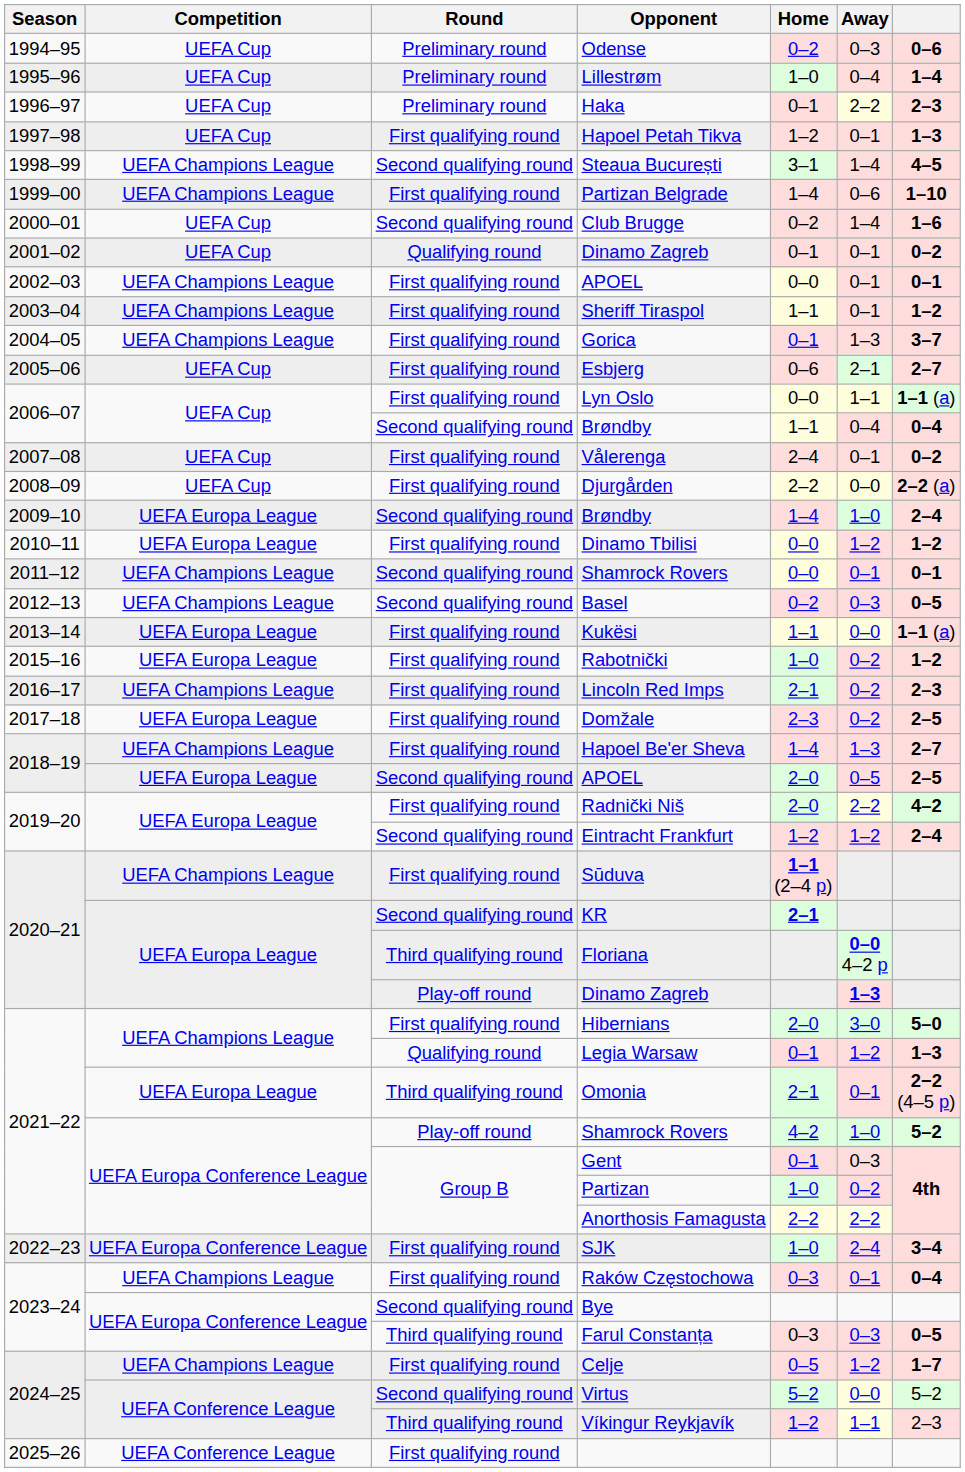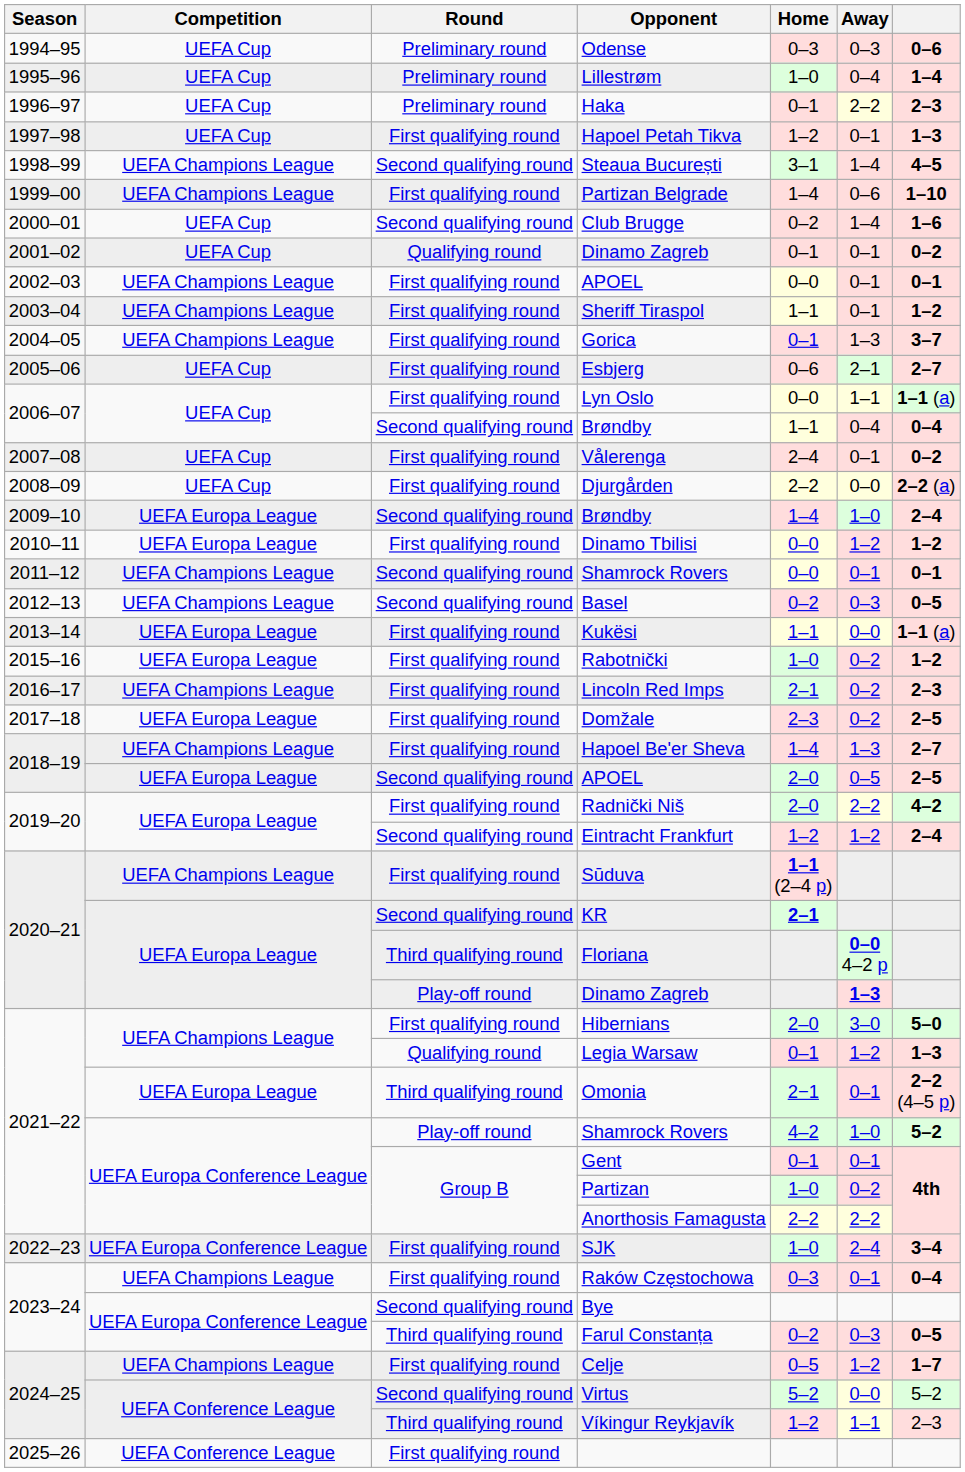 <table class="wikitable collapsible collapsed">
 <tr>
 <th>Season</th>
 <th>Competition</th>
 <th>Round</th>
 <th>Opponent</th>
 <th>Home</th>
 <th>Away</th>
 <th></th>
 </tr>
 <tr align=center>
 <td>1994–95</td>
 <td><a href='#'>UEFA Cup</a></td>
 <td><a href='#'>Preliminary round</a></td>
 <td align=left> <a href='#'>Odense</a></td>
-<td bgcolor=#ffdddd><a href='#'>0–2</a></td>
+<td bgcolor=#ffdddd>0–3</td>
 <td bgcolor=#ffdddd>0–3</td>
 <td bgcolor=#ffdddd><strong>0–6</strong></td>
 </tr>
 <tr bgcolor=#EEEEEE align=center>
 <td>1995–96</td>
 <td><a href='#'>UEFA Cup</a></td>
 <td><a href='#'>Preliminary round</a></td>
 <td align=left> <a href='#'>Lillestrøm</a></td>
 <td bgcolor=#ddffdd>1–0</td>
 <td bgcolor=#ffdddd>0–4</td>
 <td bgcolor=#ffdddd><strong>1–4</strong></td>
 </tr>
 <tr align=center>
 <td>1996–97</td>
 <td><a href='#'>UEFA Cup</a></td>
 <td><a href='#'>Preliminary round</a></td>
 <td align=left> <a href='#'>Haka</a></td>
 <td bgcolor=#ffdddd>0–1</td>
 <td bgcolor=#ffffdd>2–2</td>
 <td bgcolor=#ffdddd><strong>2–3</strong></td>
 </tr>
 <tr bgcolor=#EEEEEE align=center>
 <td>1997–98</td>
 <td><a href='#'>UEFA Cup</a></td>
 <td><a href='#'>First qualifying round</a></td>
 <td align=left> <a href='#'>Hapoel Petah Tikva</a></td>
 <td bgcolor=#ffdddd>1–2</td>
 <td bgcolor=#ffdddd>0–1</td>
 <td bgcolor=#ffdddd><strong>1–3</strong></td>
 </tr>
 <tr align=center>
 <td>1998–99</td>
 <td><a href='#'>UEFA Champions League</a></td>
 <td><a href='#'>Second qualifying round</a></td>
 <td align=left> <a href='#'>Steaua București</a></td>
 <td bgcolor=#ddffdd>3–1</td>
 <td bgcolor=#ffdddd>1–4</td>
 <td bgcolor=#ffdddd><strong>4–5</strong></td>
 </tr>
 <tr bgcolor=#EEEEEE align=center>
 <td>1999–00</td>
 <td><a href='#'>UEFA Champions League</a></td>
 <td><a href='#'>First qualifying round</a></td>
 <td align=left> <a href='#'>Partizan Belgrade</a></td>
 <td bgcolor=#ffdddd>1–4</td>
 <td bgcolor=#ffdddd>0–6</td>
 <td bgcolor=#ffdddd><strong>1–10</strong></td>
 </tr>
 <tr align=center>
 <td>2000–01</td>
 <td><a href='#'>UEFA Cup</a></td>
 <td><a href='#'>Second qualifying round</a></td>
 <td align=left> <a href='#'>Club Brugge</a></td>
 <td bgcolor=#ffdddd>0–2</td>
 <td bgcolor=#ffdddd>1–4</td>
 <td bgcolor=#ffdddd><strong>1–6</strong></td>
 </tr>
 <tr bgcolor=#EEEEEE align=center>
 <td>2001–02</td>
 <td><a href='#'>UEFA Cup</a></td>
 <td><a href='#'>Qualifying round</a></td>
 <td align=left> <a href='#'>Dinamo Zagreb</a></td>
 <td bgcolor=#ffdddd>0–1</td>
 <td bgcolor=#ffdddd>0–1</td>
 <td bgcolor=#ffdddd><strong>0–2</strong></td>
 </tr>
 <tr align=center>
 <td>2002–03</td>
 <td><a href='#'>UEFA Champions League</a></td>
 <td><a href='#'>First qualifying round</a></td>
 <td align=left> <a href='#'>APOEL</a></td>
 <td bgcolor=#ffffdd>0–0</td>
 <td bgcolor=#ffdddd>0–1</td>
 <td bgcolor=#ffdddd><strong>0–1</strong></td>
 </tr>
 <tr bgcolor=#EEEEEE align=center>
 <td>2003–04</td>
 <td><a href='#'>UEFA Champions League</a></td>
 <td><a href='#'>First qualifying round</a></td>
 <td align=left> <a href='#'>Sheriff Tiraspol</a></td>
 <td bgcolor=#ffffdd>1–1</td>
 <td bgcolor=#ffdddd>0–1</td>
 <td bgcolor=#ffdddd><strong>1–2</strong></td>
 </tr>
 <tr align=center>
 <td>2004–05</td>
 <td><a href='#'>UEFA Champions League</a></td>
 <td><a href='#'>First qualifying round</a></td>
 <td align=left> <a href='#'>Gorica</a></td>
 <td bgcolor=#ffdddd><a href='#'>0–1</a></td>
 <td bgcolor=#ffdddd>1–3</td>
 <td bgcolor=#ffdddd><strong>3–7</strong></td>
 </tr>
 <tr bgcolor=#EEEEEE align=center>
 <td>2005–06</td>
 <td><a href='#'>UEFA Cup</a></td>
 <td><a href='#'>First qualifying round</a></td>
 <td align=left> <a href='#'>Esbjerg</a></td>
 <td bgcolor=#ffdddd>0–6</td>
 <td bgcolor=#ddffdd>2–1</td>
 <td bgcolor=#ffdddd><strong>2–7</strong></td>
 </tr>
 <tr align=center>
 <td rowspan=2>2006–07</td>
 <td rowspan=2><a href='#'>UEFA Cup</a></td>
 <td><a href='#'>First qualifying round</a></td>
 <td align=left> <a href='#'>Lyn Oslo</a></td>
 <td bgcolor=#ffffdd>0–0</td>
 <td bgcolor=#ffffdd>1–1</td>
 <td bgcolor=#ddffdd><strong>1–1</strong> (<a href='#'>a</a>)</td>
 </tr>
 <tr align=center>
 <td><a href='#'>Second qualifying round</a></td>
 <td align=left> <a href='#'>Brøndby</a></td>
 <td bgcolor=#ffffdd>1–1</td>
 <td bgcolor=#ffdddd>0–4</td>
 <td bgcolor=#ffdddd><strong>0–4</strong></td>
 </tr>
 <tr bgcolor=#EEEEEE align=center>
 <td>2007–08</td>
 <td><a href='#'>UEFA Cup</a></td>
 <td><a href='#'>First qualifying round</a></td>
 <td align=left> <a href='#'>Vålerenga</a></td>
 <td bgcolor=#ffdddd>2–4</td>
 <td bgcolor=#ffdddd>0–1</td>
 <td bgcolor=#ffdddd><strong>0–2</strong></td>
 </tr>
 <tr align=center>
 <td>2008–09</td>
 <td><a href='#'>UEFA Cup</a></td>
 <td><a href='#'>First qualifying round</a></td>
 <td align=left> <a href='#'>Djurgården</a></td>
 <td bgcolor=#ffffdd>2–2</td>
 <td bgcolor=#ffffdd>0–0</td>
 <td bgcolor=#ffdddd><strong>2–2</strong> (<a href='#'>a</a>)</td>
 </tr>
 <tr bgcolor=#EEEEEE align=center>
 <td>2009–10</td>
 <td><a href='#'>UEFA Europa League</a></td>
 <td><a href='#'>Second qualifying round</a></td>
 <td align=left> <a href='#'>Brøndby</a></td>
 <td bgcolor=#ffdddd><a href='#'>1–4</a></td>
 <td bgcolor=#ddffdd><a href='#'>1–0</a></td>
 <td bgcolor=#ffdddd><strong>2–4</strong></td>
 </tr>
 <tr align=center>
 <td>2010–11</td>
 <td><a href='#'>UEFA Europa League</a></td>
 <td><a href='#'>First qualifying round</a></td>
 <td align=left> <a href='#'>Dinamo Tbilisi</a></td>
 <td bgcolor=#ffffdd><a href='#'>0–0</a></td>
 <td bgcolor=#ffdddd><a href='#'>1–2</a></td>
 <td bgcolor=#ffdddd><strong>1–2</strong></td>
 </tr>
 <tr bgcolor=#EEEEEE align=center>
 <td>2011–12</td>
 <td><a href='#'>UEFA Champions League</a></td>
 <td><a href='#'>Second qualifying round</a></td>
 <td align=left> <a href='#'>Shamrock Rovers</a></td>
 <td bgcolor=#ffffdd><a href='#'>0–0</a></td>
 <td bgcolor=#ffdddd><a href='#'>0–1</a></td>
 <td bgcolor=#ffdddd><strong>0–1</strong></td>
 </tr>
 <tr align=center>
 <td>2012–13</td>
 <td><a href='#'>UEFA Champions League</a></td>
 <td><a href='#'>Second qualifying round</a></td>
 <td align=left> <a href='#'>Basel</a></td>
 <td bgcolor=#ffdddd><a href='#'>0–2</a></td>
 <td bgcolor=#ffdddd><a href='#'>0–3</a></td>
 <td bgcolor=#ffdddd><strong>0–5</strong></td>
 </tr>
 <tr bgcolor=#EEEEEE align=center>
 <td>2013–14</td>
 <td><a href='#'>UEFA Europa League</a></td>
 <td><a href='#'>First qualifying round</a></td>
 <td align=left> <a href='#'>Kukësi</a></td>
 <td bgcolor=#ffffdd><a href='#'>1–1</a></td>
 <td bgcolor=#ffffdd><a href='#'>0–0</a></td>
 <td bgcolor=#ffdddd><strong>1–1</strong> (<a href='#'>a</a>)</td>
 </tr>
 <tr align=center>
 <td>2015–16</td>
 <td><a href='#'>UEFA Europa League</a></td>
 <td><a href='#'>First qualifying round</a></td>
 <td align=left> <a href='#'>Rabotnički</a></td>
 <td bgcolor=#ddffdd><a href='#'>1–0</a></td>
 <td bgcolor=#ffdddd><a href='#'>0–2</a></td>
 <td bgcolor=#ffdddd><strong>1–2</strong></td>
 </tr>
 <tr bgcolor=#EEEEEE align=center>
 <td>2016–17</td>
 <td><a href='#'>UEFA Champions League</a></td>
 <td><a href='#'>First qualifying round</a></td>
 <td align=left> <a href='#'>Lincoln Red Imps</a></td>
 <td bgcolor=#ddffdd><a href='#'>2–1</a></td>
 <td bgcolor=#ffdddd><a href='#'>0–2</a></td>
 <td bgcolor=#ffdddd><strong>2–3</strong></td>
 </tr>
 <tr align=center>
 <td>2017–18</td>
 <td><a href='#'>UEFA Europa League</a></td>
 <td><a href='#'>First qualifying round</a></td>
 <td align=left> <a href='#'>Domžale</a></td>
 <td bgcolor=#ffdddd><a href='#'>2–3</a></td>
 <td bgcolor=#ffdddd><a href='#'>0–2</a></td>
 <td bgcolor=#ffdddd><strong>2–5</strong></td>
 </tr>
 <tr bgcolor=#EEEEEE align=center>
 <td rowspan=2>2018–19</td>
 <td><a href='#'>UEFA Champions League</a></td>
 <td><a href='#'>First qualifying round</a></td>
 <td align=left> <a href='#'>Hapoel Be'er Sheva</a></td>
 <td bgcolor=#ffdddd><a href='#'>1–4</a></td>
 <td bgcolor=#ffdddd><a href='#'>1–3</a></td>
 <td bgcolor=#ffdddd><strong>2–7</strong></td>
 </tr>
 <tr bgcolor=#EEEEEE align=center>
 <td><a href='#'>UEFA Europa League</a></td>
 <td><a href='#'>Second qualifying round</a></td>
 <td align=left> <a href='#'>APOEL</a></td>
 <td bgcolor=#ddffdd><a href='#'>2–0</a></td>
 <td bgcolor=#ffdddd><a href='#'>0–5</a></td>
 <td bgcolor=#ffdddd><strong>2–5</strong></td>
 </tr>
 <tr align=center>
 <td rowspan=2>2019–20</td>
 <td rowspan=2><a href='#'>UEFA Europa League</a></td>
 <td><a href='#'>First qualifying round</a></td>
 <td align=left> <a href='#'>Radnički Niš</a></td>
 <td bgcolor=#ddffdd><a href='#'>2–0</a></td>
 <td bgcolor=#ffffdd><a href='#'>2–2</a></td>
 <td bgcolor=#ddffdd><strong>4–2</strong></td>
 </tr>
 <tr align=center>
 <td><a href='#'>Second qualifying round</a></td>
 <td align=left> <a href='#'>Eintracht Frankfurt</a></td>
 <td bgcolor=#ffdddd><a href='#'>1–2</a></td>
 <td bgcolor=#ffdddd><a href='#'>1–2</a></td>
 <td bgcolor=#ffdddd><strong>2–4</strong></td>
 </tr>
 <tr bgcolor=#EEEEEE align=center>
 <td rowspan=4>2020–21</td>
 <td><a href='#'>UEFA Champions League</a></td>
 <td><a href='#'>First qualifying round</a></td>
 <td align=left> <a href='#'>Sūduva</a></td>
 <td bgcolor=#ffdddd><strong><a href='#'>1–1</a> </strong><br>(2–4 <a href='#'>p</a>)</td>
 <td></td>
 <td></td>
 </tr>
 <tr bgcolor=#EEEEEE align=center>
 <td rowspan=3><a href='#'>UEFA Europa League</a></td>
 <td><a href='#'>Second qualifying round</a></td>
 <td align=left> <a href='#'>KR</a></td>
 <td bgcolor=#ddffdd><strong><a href='#'>2–1</a></strong></td>
 <td></td>
 <td></td>
 </tr>
 <tr bgcolor=#EEEEEE align=center>
 <td><a href='#'>Third qualifying round</a></td>
 <td align=left> <a href='#'>Floriana</a></td>
 <td></td>
 <td bgcolor=#ddffdd><strong><a href='#'>0–0</a> </strong><br>4–2 <a href='#'>p</a></td>
 <td></td>
 </tr>
 <tr bgcolor=#EEEEEE align=center>
 <td><a href='#'>Play-off round</a></td>
 <td align=left> <a href='#'>Dinamo Zagreb</a></td>
 <td></td>
 <td bgcolor=#ffdddd><strong><a href='#'>1–3</a></strong></td>
 <td></td>
 </tr>
 <tr align=center>
 <td rowspan=7>2021–22</td>
 <td rowspan=2><a href='#'>UEFA Champions League</a></td>
 <td><a href='#'>First qualifying round</a></td>
 <td align=left> <a href='#'>Hibernians</a></td>
 <td bgcolor=#ddffdd><a href='#'>2–0</a></td>
 <td bgcolor=#ddffdd><a href='#'>3–0</a></td>
 <td bgcolor=#ddffdd><strong>5–0</strong></td>
 </tr>
 <tr align=center>
 <td><a href='#'>Qualifying round</a></td>
 <td align=left> <a href='#'>Legia Warsaw</a></td>
 <td bgcolor=#ffdddd><a href='#'>0–1</a></td>
 <td bgcolor=#ffdddd><a href='#'>1–2</a></td>
 <td bgcolor=#ffdddd><strong>1–3</strong></td>
 </tr>
 <tr align=center>
 <td><a href='#'>UEFA Europa League</a></td>
 <td><a href='#'>Third qualifying round</a></td>
 <td align=left> <a href='#'>Omonia</a></td>
 <td bgcolor=#ddffdd><a href='#'>2−1</a> </td>
 <td bgcolor=#ffdddd><a href='#'>0–1</a></td>
 <td bgcolor=#ffdddd><strong>2−2</strong> <br>(4–5 <a href='#'>p</a>)</td>
 </tr>
 <tr align=center>
 <td rowspan=4><a href='#'>UEFA Europa Conference League</a></td>
 <td><a href='#'>Play-off round</a></td>
 <td align=left> <a href='#'>Shamrock Rovers</a></td>
 <td bgcolor=#ddffdd><a href='#'>4–2</a></td>
 <td bgcolor=#ddffdd><a href='#'>1–0</a></td>
 <td bgcolor=#ddffdd><strong>5–2</strong></td>
 </tr>
 <tr align=center>
 <td rowspan=3><a href='#'>Group B</a></td>
 <td align=left> <a href='#'>Gent</a></td>
 <td bgcolor=#ffdddd><a href='#'>0–1</a></td>
-<td bgcolor=#ffdddd>0–3</td>
+<td bgcolor=#ffdddd><a href='#'>0–1</a></td>
 <td bgcolor=#ffdddd rowspan=3><strong>4th</strong></td>
 </tr>
 <tr align=center>
 <td align=left> <a href='#'>Partizan</a></td>
 <td bgcolor=#ddffdd><a href='#'>1–0</a></td>
 <td bgcolor=#ffdddd><a href='#'>0–2</a></td>
 </tr>
 <tr align=center>
 <td align=left> <a href='#'>Anorthosis Famagusta</a></td>
 <td bgcolor=#ffffdd><a href='#'>2–2</a></td>
 <td bgcolor=#ffffdd><a href='#'>2–2</a></td>
 </tr>
 <tr bgcolor=#EEEEEE align=center>
 <td>2022–23</td>
 <td><a href='#'>UEFA Europa Conference League</a></td>
 <td><a href='#'>First qualifying round</a></td>
 <td align=left> <a href='#'>SJK</a></td>
 <td bgcolor=#ddffdd><a href='#'>1–0</a></td>
 <td bgcolor=#ffdddd><a href='#'>2–4</a> </td>
 <td bgcolor=#ffdddd><strong>3–4</strong></td>
 </tr>
 <tr align=center>
 <td rowspan=3>2023–24</td>
 <td><a href='#'>UEFA Champions League</a></td>
 <td><a href='#'>First qualifying round</a></td>
 <td align=left> <a href='#'>Raków Częstochowa</a></td>
 <td bgcolor=#ffdddd><a href='#'>0–3</a></td>
 <td bgcolor=#ffdddd><a href='#'>0–1</a></td>
 <td bgcolor=#ffdddd><strong>0–4</strong></td>
 </tr>
 <tr align=center>
 <td rowspan=2><a href='#'>UEFA Europa Conference League</a></td>
 <td><a href='#'>Second qualifying round</a></td>
 <td align=left><a href='#'>Bye</a></td>
 <td></td>
 <td></td>
 <td></td>
 </tr>
 <tr align=center>
 <td><a href='#'>Third qualifying round</a></td>
 <td align=left> <a href='#'>Farul Constanța</a></td>
-<td bgcolor=#ffdddd>0–3</td>
+<td bgcolor=#ffdddd><a href='#'>0–2</a></td>
 <td bgcolor=#ffdddd><a href='#'>0–3</a></td>
 <td bgcolor=#ffdddd><strong>0–5</strong></td>
 </tr>
 <tr bgcolor=#EEEEEE align=center>
 <td rowspan=3>2024–25</td>
 <td><a href='#'>UEFA Champions League</a></td>
 <td><a href='#'>First qualifying round</a></td>
 <td align=left> <a href='#'>Celje</a></td>
 <td bgcolor=#ffdddd><a href='#'>0–5</a></td>
 <td bgcolor=#ffdddd><a href='#'>1–2</a></td>
 <td bgcolor=#ffdddd><strong>1–7</strong></td>
 </tr>
 <tr bgcolor=#EEEEEE align=center>
 <td rowspan=2><a href='#'>UEFA Conference League</a></td>
 <td><a href='#'>Second qualifying round</a></td>
 <td align=left> <a href='#'>Virtus</a></td>
 <td bgcolor=#ddffdd><a href='#'>5–2</a> </td>
 <td bgcolor=#ffffdd><a href='#'>0–0</a></td>
 <td bgcolor=#ddffdd>5–2</td>
 </tr>
 <tr bgcolor=#EEEEEE align=center>
 <td><a href='#'>Third qualifying round</a></td>
 <td align=left> <a href='#'>Víkingur Reykjavík</a></td>
 <td bgcolor=#ffdddd><a href='#'>1–2</a></td>
 <td bgcolor=#ffffdd><a href='#'>1–1</a></td>
 <td bgcolor=#ffdddd>2–3</td>
 </tr>
 <tr align=center>
 <td>2025–26</td>
 <td><a href='#'>UEFA Conference League</a></td>
 <td><a href='#'>First qualifying round</a></td>
 <td align=left></td>
 <td></td>
 <td></td>
 <td></td>
 </tr>
 </table>
